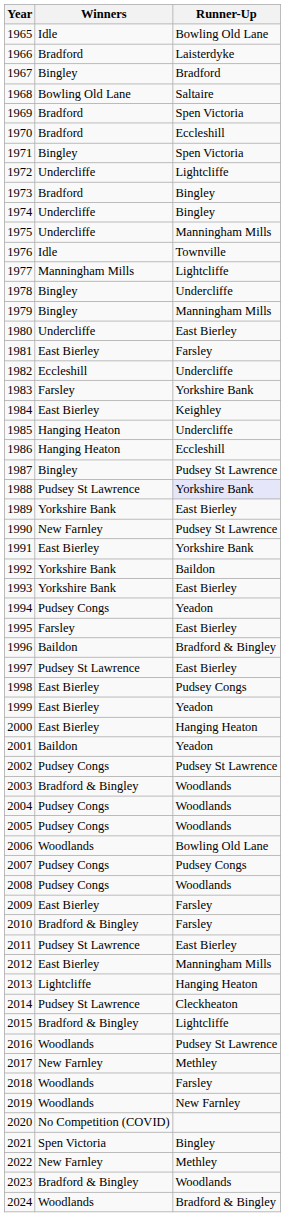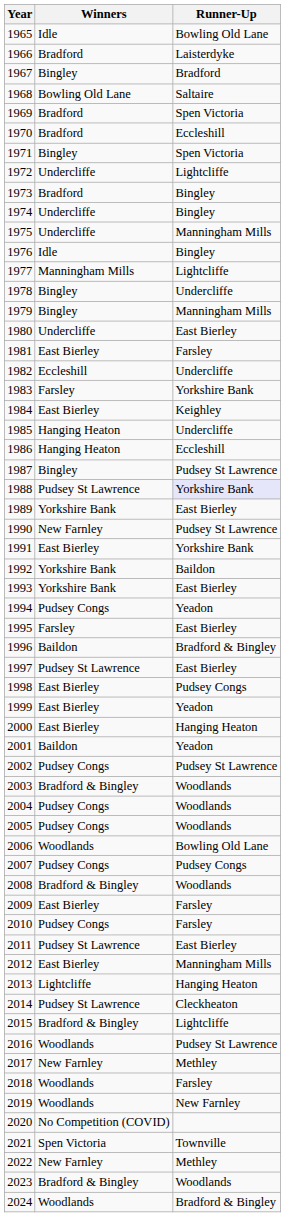 <table class=wikitable>
 <tr>
 <th>Year</th>
 <th>Winners</th>
 <th>Runner-Up</th>
 </tr>
 <tr>
 <td>1965</td>
 <td>Idle</td>
 <td>Bowling Old Lane</td>
 </tr>
 <tr>
 <td>1966</td>
 <td>Bradford</td>
 <td>Laisterdyke</td>
 </tr>
 <tr>
 <td>1967</td>
 <td>Bingley</td>
 <td>Bradford</td>
 </tr>
 <tr>
 <td>1968</td>
 <td>Bowling Old Lane</td>
 <td>Saltaire</td>
 </tr>
 <tr>
 <td>1969</td>
 <td>Bradford</td>
 <td>Spen Victoria</td>
 </tr>
 <tr>
 <td>1970</td>
 <td>Bradford</td>
 <td>Eccleshill</td>
 </tr>
 <tr>
 <td>1971</td>
 <td>Bingley</td>
 <td>Spen Victoria</td>
 </tr>
 <tr>
 <td>1972</td>
 <td>Undercliffe</td>
 <td>Lightcliffe</td>
 </tr>
 <tr>
 <td>1973</td>
 <td>Bradford</td>
 <td>Bingley</td>
 </tr>
 <tr>
 <td>1974</td>
 <td>Undercliffe</td>
 <td>Bingley</td>
 </tr>
 <tr>
 <td>1975</td>
 <td>Undercliffe</td>
 <td>Manningham Mills</td>
 </tr>
 <tr>
 <td>1976</td>
 <td>Idle</td>
-<td>Townville</td>
+<td>Bingley</td>
 </tr>
 <tr>
 <td>1977</td>
 <td>Manningham Mills</td>
 <td>Lightcliffe</td>
 </tr>
 <tr>
 <td>1978</td>
 <td>Bingley</td>
 <td>Undercliffe</td>
 </tr>
 <tr>
 <td>1979</td>
 <td>Bingley</td>
 <td>Manningham Mills</td>
 </tr>
 <tr>
 <td>1980</td>
 <td>Undercliffe</td>
 <td>East Bierley</td>
 </tr>
 <tr>
 <td>1981</td>
 <td>East Bierley</td>
 <td>Farsley</td>
 </tr>
 <tr>
 <td>1982</td>
 <td>Eccleshill</td>
 <td>Undercliffe</td>
 </tr>
 <tr>
 <td>1983</td>
 <td>Farsley</td>
 <td>Yorkshire Bank</td>
 </tr>
 <tr>
 <td>1984</td>
 <td>East Bierley</td>
 <td>Keighley</td>
 </tr>
 <tr>
 <td>1985</td>
 <td>Hanging Heaton</td>
 <td>Undercliffe</td>
 </tr>
 <tr>
 <td>1986</td>
 <td>Hanging Heaton</td>
 <td>Eccleshill</td>
 </tr>
 <tr>
 <td>1987</td>
 <td>Bingley</td>
 <td>Pudsey St Lawrence</td>
 </tr>
 <tr>
 <td>1988</td>
 <td>Pudsey St Lawrence</td>
 <td style="background: lavender;">Yorkshire Bank</td>
 </tr>
 <tr>
 <td>1989</td>
 <td>Yorkshire Bank</td>
 <td>East Bierley</td>
 </tr>
 <tr>
 <td>1990</td>
 <td>New Farnley</td>
 <td>Pudsey St Lawrence</td>
 </tr>
 <tr>
 <td>1991</td>
 <td>East Bierley</td>
 <td>Yorkshire Bank</td>
 </tr>
 <tr>
 <td>1992</td>
 <td>Yorkshire Bank</td>
 <td>Baildon</td>
 </tr>
 <tr>
 <td>1993</td>
 <td>Yorkshire Bank</td>
 <td>East Bierley</td>
 </tr>
 <tr>
 <td>1994</td>
 <td>Pudsey Congs</td>
 <td>Yeadon</td>
 </tr>
 <tr>
 <td>1995</td>
 <td>Farsley</td>
 <td>East Bierley</td>
 </tr>
 <tr>
 <td>1996</td>
 <td>Baildon</td>
 <td>Bradford & Bingley</td>
 </tr>
 <tr>
 <td>1997</td>
 <td>Pudsey St Lawrence</td>
 <td>East Bierley</td>
 </tr>
 <tr>
 <td>1998</td>
 <td>East Bierley</td>
 <td>Pudsey Congs</td>
 </tr>
 <tr>
 <td>1999</td>
 <td>East Bierley</td>
 <td>Yeadon</td>
 </tr>
 <tr>
 <td>2000</td>
 <td>East Bierley</td>
 <td>Hanging Heaton</td>
 </tr>
 <tr>
 <td>2001</td>
 <td>Baildon</td>
 <td>Yeadon</td>
 </tr>
 <tr>
 <td>2002</td>
 <td>Pudsey Congs</td>
 <td>Pudsey St Lawrence</td>
 </tr>
 <tr>
 <td>2003</td>
 <td>Bradford & Bingley</td>
 <td>Woodlands</td>
 </tr>
 <tr>
 <td>2004</td>
 <td>Pudsey Congs</td>
 <td>Woodlands</td>
 </tr>
 <tr>
 <td>2005</td>
 <td>Pudsey Congs</td>
 <td>Woodlands</td>
 </tr>
 <tr>
 <td>2006</td>
 <td>Woodlands</td>
 <td>Bowling Old Lane</td>
 </tr>
 <tr>
 <td>2007</td>
 <td>Pudsey Congs</td>
 <td>Pudsey Congs</td>
 </tr>
 <tr>
 <td>2008</td>
-<td>Pudsey Congs</td>
+<td>Bradford & Bingley</td>
 <td>Woodlands</td>
 </tr>
 <tr>
 <td>2009</td>
 <td>East Bierley</td>
 <td>Farsley</td>
 </tr>
 <tr>
 <td>2010</td>
-<td>Bradford & Bingley</td>
+<td>Pudsey Congs</td>
 <td>Farsley</td>
 </tr>
 <tr>
 <td>2011</td>
 <td>Pudsey St Lawrence</td>
 <td>East Bierley</td>
 </tr>
 <tr>
 <td>2012</td>
 <td>East Bierley</td>
 <td>Manningham Mills</td>
 </tr>
 <tr>
 <td>2013</td>
 <td>Lightcliffe</td>
 <td>Hanging Heaton</td>
 </tr>
 <tr>
 <td>2014</td>
 <td>Pudsey St Lawrence</td>
 <td>Cleckheaton</td>
 </tr>
 <tr>
 <td>2015</td>
 <td>Bradford & Bingley</td>
 <td>Lightcliffe</td>
 </tr>
 <tr>
 <td>2016</td>
 <td>Woodlands</td>
 <td>Pudsey St Lawrence</td>
 </tr>
 <tr>
 <td>2017</td>
 <td>New Farnley</td>
 <td>Methley</td>
 </tr>
 <tr>
 <td>2018</td>
 <td>Woodlands</td>
 <td>Farsley</td>
 </tr>
 <tr>
 <td>2019</td>
 <td>Woodlands</td>
 <td>New Farnley</td>
 </tr>
 <tr>
 <td>2020</td>
 <td>No Competition (COVID)</td>
 </tr>
 <tr>
 <td>2021</td>
 <td>Spen Victoria</td>
-<td>Bingley</td>
+<td>Townville</td>
 </tr>
 <tr>
 <td>2022</td>
 <td>New Farnley</td>
 <td>Methley</td>
 </tr>
 <tr>
 <td>2023</td>
 <td>Bradford & Bingley</td>
 <td>Woodlands</td>
 </tr>
 <tr>
 <td>2024</td>
 <td>Woodlands</td>
 <td>Bradford & Bingley</td>
 </tr>
 </table>
